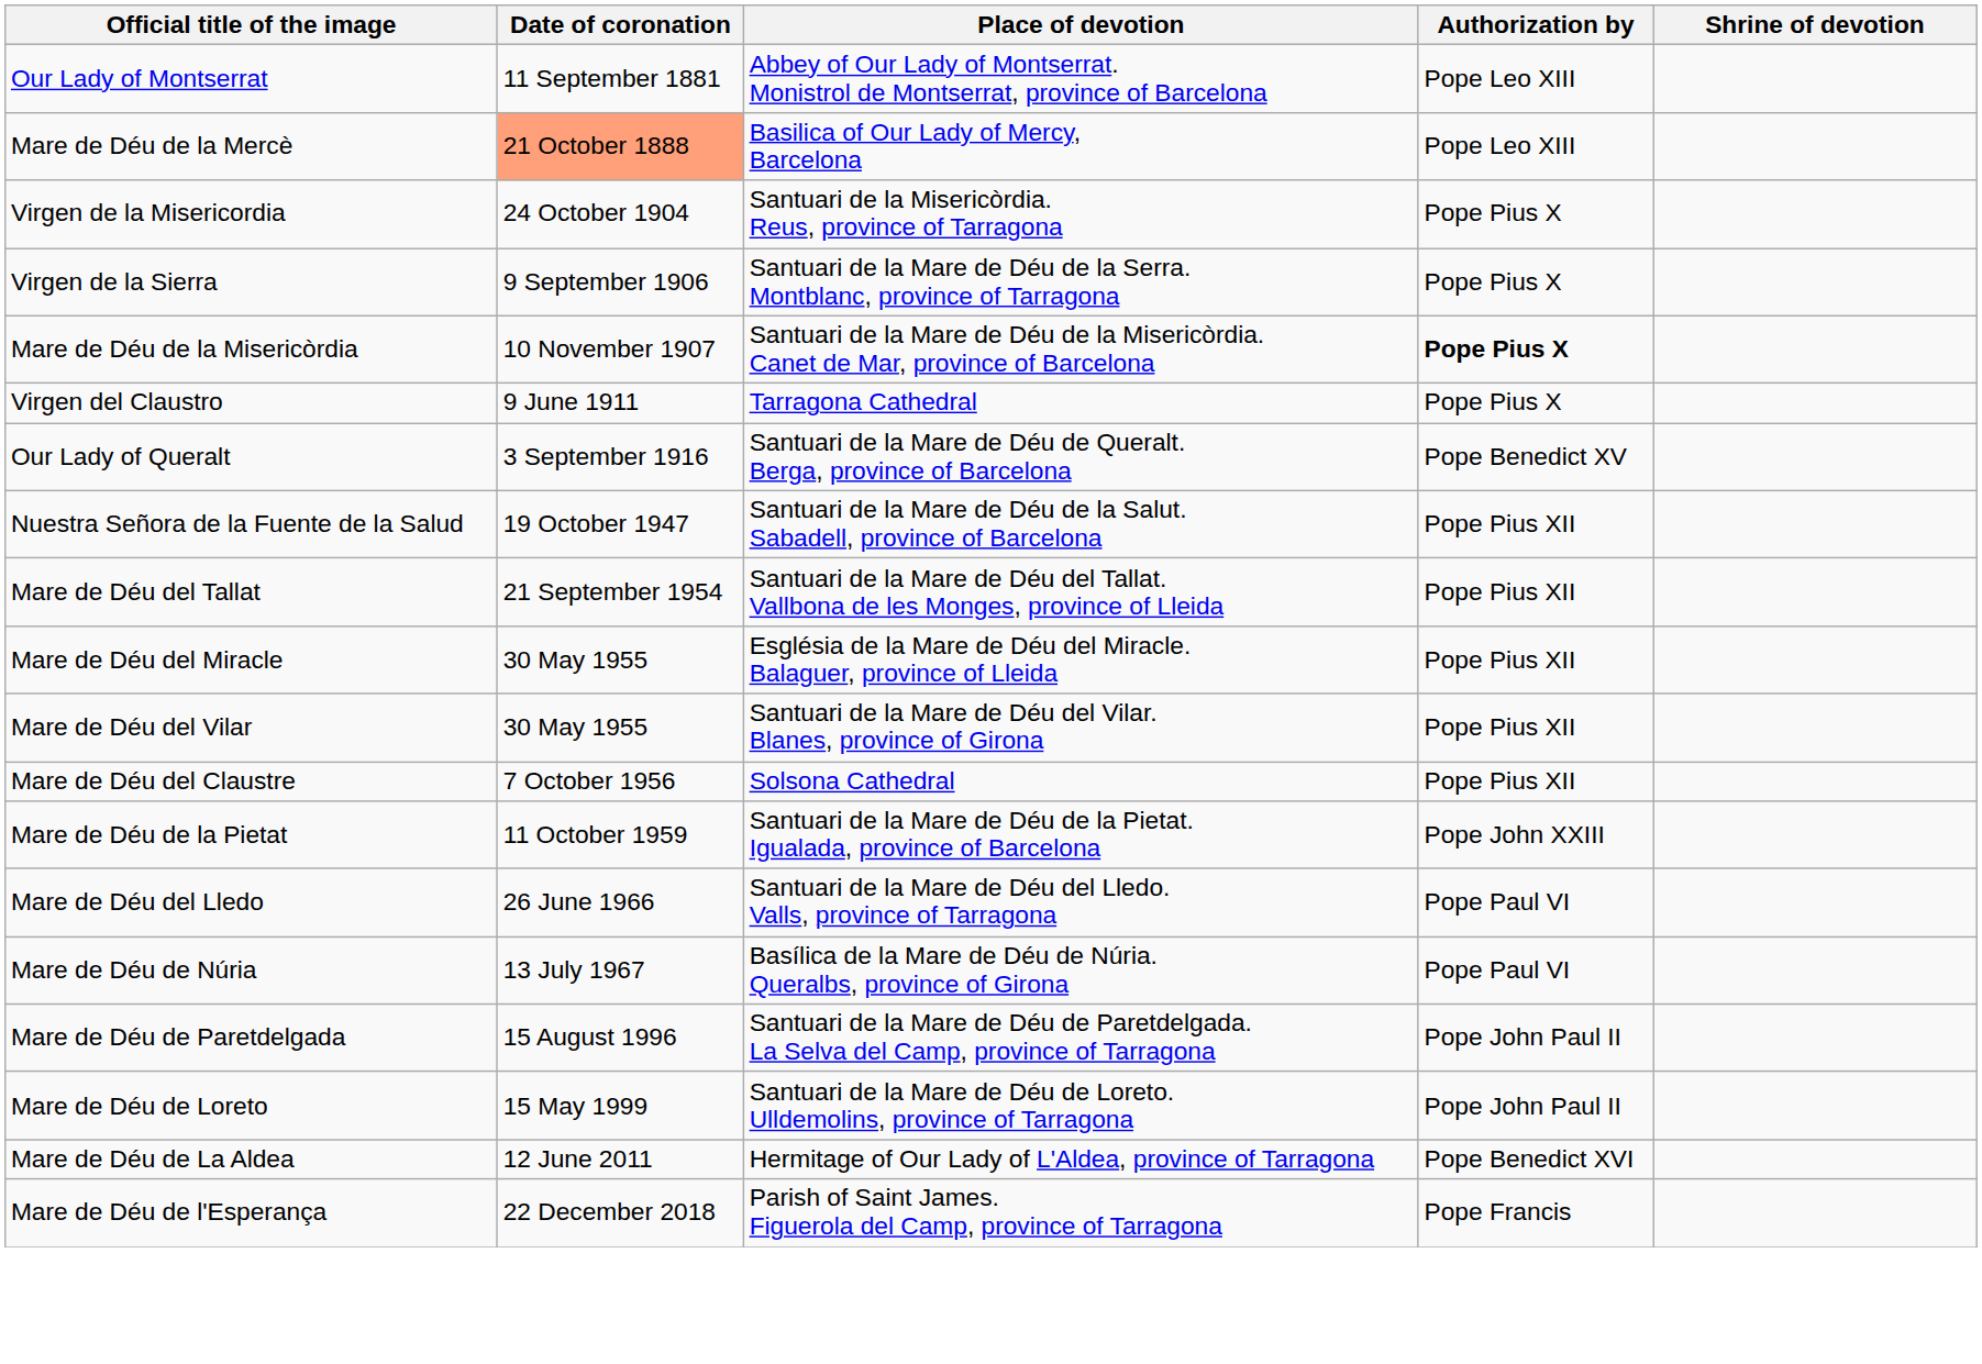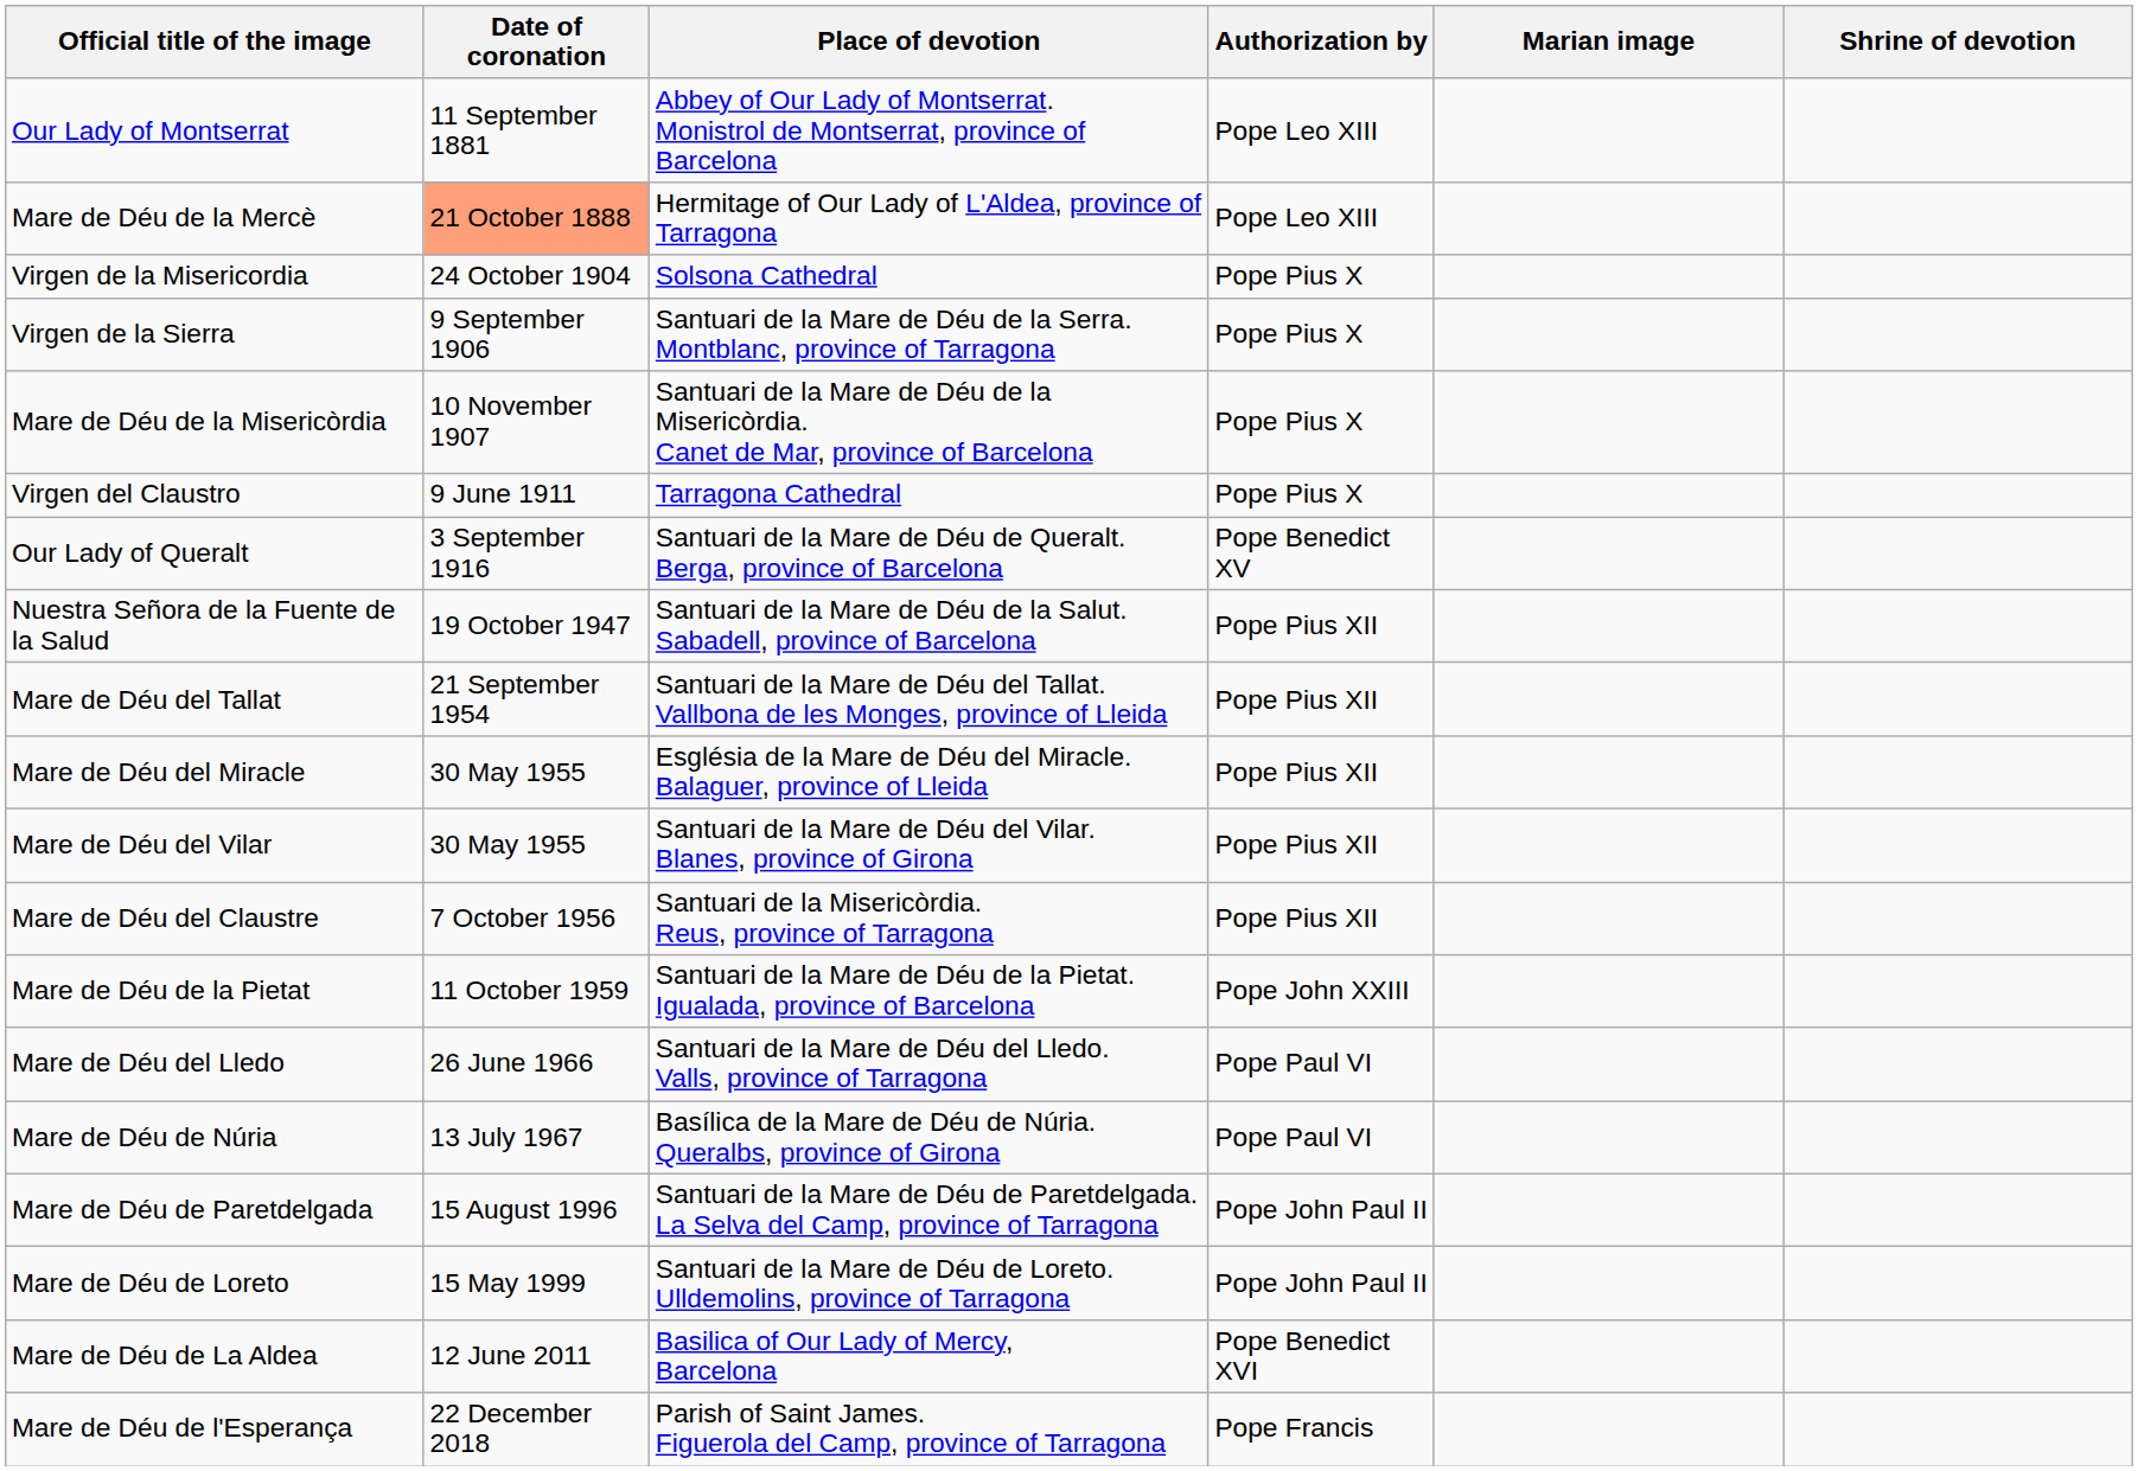 <table class="wikitable sortable" width="100%">
 <tr>
 <th>Official title of the image</th>
 <th data-sort-type="date">Date of coronation</th>
 <th>Place of devotion</th>
 <th>Authorization by</th>
+<th width=200px class=unsortable>Marian image</th>
 <th width=200px class=unsortable>Shrine of devotion</th>
 </tr>
 <tr>
 <td><a href='#'>Our Lady of Montserrat</a></td>
 <td>11 September 1881</td>
 <td><a href='#'>Abbey of Our Lady of Montserrat</a>.<br><a href='#'>Monistrol de Montserrat</a>, <a href='#'>province of Barcelona</a></td>
 <td>Pope Leo XIII</td>
 <td></td>
+<td></td>
 </tr>
 <tr>
 <td>Mare de Déu de la Mercè</td>
 <td style="background: lightsalmon;">21 October 1888</td>
-<td><a href='#'>Basilica of Our Lady of Mercy</a>,<br><a href='#'>Barcelona</a></td>
+<td>Hermitage of Our Lady of <a href='#'>L'Aldea</a>, <a href='#'>province of Tarragona</a></td>
 <td>Pope Leo XIII</td>
+<td></td>
 <td></td>
 </tr>
 <tr>
 <td>Virgen de la Misericordia</td>
 <td>24 October 1904</td>
-<td>Santuari de la Misericòrdia.<br><a href='#'>Reus</a>, <a href='#'>province of Tarragona</a></td>
+<td><a href='#'>Solsona Cathedral</a></td>
 <td>Pope Pius X</td>
+<td></td>
 <td></td>
 </tr>
 <tr>
 <td>Virgen de la Sierra</td>
 <td>9 September 1906</td>
 <td>Santuari de la Mare de Déu de la Serra.<br><a href='#'>Montblanc</a>, <a href='#'>province of Tarragona</a></td>
 <td>Pope Pius X</td>
 <td></td>
+<td></td>
 </tr>
 <tr>
 <td>Mare de Déu de la Misericòrdia</td>
 <td>10 November 1907</td>
 <td>Santuari de la Mare de Déu de la Misericòrdia.<br><a href='#'>Canet de Mar</a>, <a href='#'>province of Barcelona</a></td>
-<td><strong>Pope Pius X</strong></td>
+<td>Pope Pius X</td>
+<td></td>
 <td></td>
 </tr>
 <tr>
 <td>Virgen del Claustro</td>
 <td>9 June 1911</td>
 <td><a href='#'>Tarragona Cathedral</a></td>
 <td>Pope Pius X</td>
 <td></td>
+<td></td>
 </tr>
 <tr>
 <td>Our Lady of Queralt</td>
 <td>3 September 1916</td>
 <td>Santuari de la Mare de Déu de Queralt.<br><a href='#'>Berga</a>, <a href='#'>province of Barcelona</a></td>
 <td>Pope Benedict XV</td>
+<td></td>
 <td></td>
 </tr>
 <tr>
 <td>Nuestra Señora de la Fuente de la Salud</td>
 <td>19 October 1947</td>
 <td>Santuari de la Mare de Déu de la Salut.<br><a href='#'>Sabadell</a>, <a href='#'>province of Barcelona</a></td>
 <td>Pope Pius XII</td>
 <td></td>
+<td></td>
 </tr>
 <tr>
 <td>Mare de Déu del Tallat</td>
 <td>21 September 1954</td>
 <td>Santuari de la Mare de Déu del Tallat.<br><a href='#'>Vallbona de les Monges</a>, <a href='#'>province of Lleida</a></td>
 <td>Pope Pius XII</td>
+<td></td>
 <td></td>
 </tr>
 <tr>
 <td>Mare de Déu del Miracle</td>
 <td>30 May 1955</td>
 <td>Església de la Mare de Déu del Miracle.<br><a href='#'>Balaguer</a>, <a href='#'>province of Lleida</a></td>
 <td>Pope Pius XII</td>
 <td></td>
+<td></td>
 </tr>
 <tr>
 <td>Mare de Déu del Vilar</td>
 <td>30 May 1955</td>
 <td>Santuari de la Mare de Déu del Vilar.<br><a href='#'>Blanes</a>, <a href='#'>province of Girona</a></td>
 <td>Pope Pius XII</td>
 <td></td>
+<td></td>
 </tr>
 <tr>
 <td>Mare de Déu del Claustre</td>
 <td>7 October 1956</td>
-<td><a href='#'>Solsona Cathedral</a></td>
+<td>Santuari de la Misericòrdia.<br><a href='#'>Reus</a>, <a href='#'>province of Tarragona</a></td>
 <td>Pope Pius XII</td>
+<td></td>
 <td></td>
 </tr>
 <tr>
 <td>Mare de Déu de la Pietat</td>
 <td>11 October 1959</td>
 <td>Santuari de la Mare de Déu de la Pietat.<br><a href='#'>Igualada</a>, <a href='#'>province of Barcelona</a></td>
 <td>Pope John XXIII</td>
 <td></td>
+<td></td>
 </tr>
 <tr>
 <td>Mare de Déu del Lledo</td>
 <td>26 June 1966</td>
 <td>Santuari de la Mare de Déu del Lledo.<br><a href='#'>Valls</a>, <a href='#'>province of Tarragona</a></td>
 <td>Pope Paul VI</td>
+<td></td>
 <td></td>
 </tr>
 <tr>
 <td>Mare de Déu de Núria</td>
 <td>13 July 1967</td>
 <td>Basílica de la Mare de Déu de Núria.<br><a href='#'>Queralbs</a>, <a href='#'>province of Girona</a></td>
 <td>Pope Paul VI</td>
 <td></td>
+<td></td>
 </tr>
 <tr>
 <td>Mare de Déu de Paretdelgada</td>
 <td>15 August 1996</td>
 <td>Santuari de la Mare de Déu de Paretdelgada.<br><a href='#'>La Selva del Camp</a>, <a href='#'>province of Tarragona</a></td>
 <td>Pope John Paul II</td>
+<td></td>
 <td></td>
 </tr>
 <tr>
 <td>Mare de Déu de Loreto</td>
 <td>15 May 1999</td>
 <td>Santuari de la Mare de Déu de Loreto.<br><a href='#'>Ulldemolins</a>, <a href='#'>province of Tarragona</a></td>
 <td>Pope John Paul II</td>
 <td></td>
+<td></td>
 </tr>
 <tr>
 <td>Mare de Déu de La Aldea</td>
 <td>12 June 2011</td>
-<td>Hermitage of Our Lady of <a href='#'>L'Aldea</a>, <a href='#'>province of Tarragona</a></td>
+<td><a href='#'>Basilica of Our Lady of Mercy</a>,<br><a href='#'>Barcelona</a></td>
 <td>Pope Benedict XVI</td>
+<td></td>
 <td></td>
 </tr>
 <tr>
 <td>Mare de Déu de l'Esperança</td>
 <td>22 December 2018</td>
 <td>Parish of Saint James.<br><a href='#'>Figuerola del Camp</a>, <a href='#'>province of Tarragona</a></td>
 <td>Pope Francis</td>
 <td></td>
+<td></td>
 </tr>
 </table>
